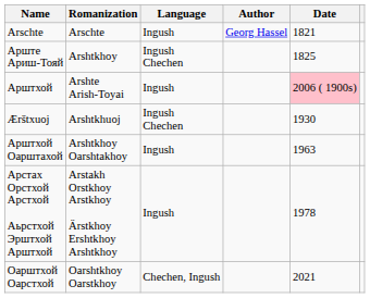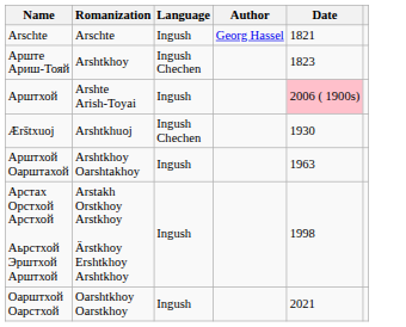 <table class="wikitable">
 <tr>
 <th>Name</th>
 <th>Romanization</th>
 <th>Language</th>
 <th>Author</th>
 <th>Date</th>
 <th></th>
 </tr>
 <tr>
 <td>Arschte</td>
 <td>Arschte</td>
 <td>Ingush</td>
 <td><a href='#'>Georg Hassel</a></td>
 <td>1821</td>
 <td></td>
 </tr>
 <tr>
 <td>Арште<br>Ариш-Тояй</td>
 <td>Arshtkhoy</td>
 <td>Ingush<br>Chechen</td>
 <td></td>
-<td>1825</td>
+<td>1823</td>
 <td></td>
 </tr>
 <tr>
 <td>Арштхой</td>
 <td>Arshte<br>Arish-Toyai</td>
 <td>Ingush</td>
 <td></td>
 <td style="background: pink;">2006 ( 1900s)</td>
 <td></td>
 </tr>
 <tr>
 <td>Ærštxuoj</td>
 <td>Arshtkhuoj</td>
 <td>Ingush<br>Chechen</td>
 <td></td>
 <td>1930</td>
 <td></td>
 </tr>
 <tr>
 <td>Арштхой<br>Оарштахой</td>
 <td>Arshtkhoy<br>Oarshtakhoy</td>
 <td>Ingush</td>
 <td></td>
 <td>1963</td>
 <td></td>
 </tr>
 <tr>
 <td>Арстах<br>Орстхой<br>Арстхой<br><br>Аьрстхой<br>Эрштхой<br>Арштхой</td>
 <td>Arstakh<br>Orstkhoy<br>Arstkhoy<br><br>Ärstkhoy<br>Ershtkhoy<br>Arshtkhoy</td>
 <td>Ingush</td>
 <td></td>
-<td>1978</td>
+<td>1998</td>
 <td></td>
 </tr>
 <tr>
 <td>Оарштхой<br>Оарстхой</td>
 <td>Oarshtkhoy<br>Oarstkhoy</td>
-<td>Chechen, Ingush</td>
+<td>Ingush</td>
 <td></td>
 <td>2021</td>
 <td></td>
 </tr>
 </table>
